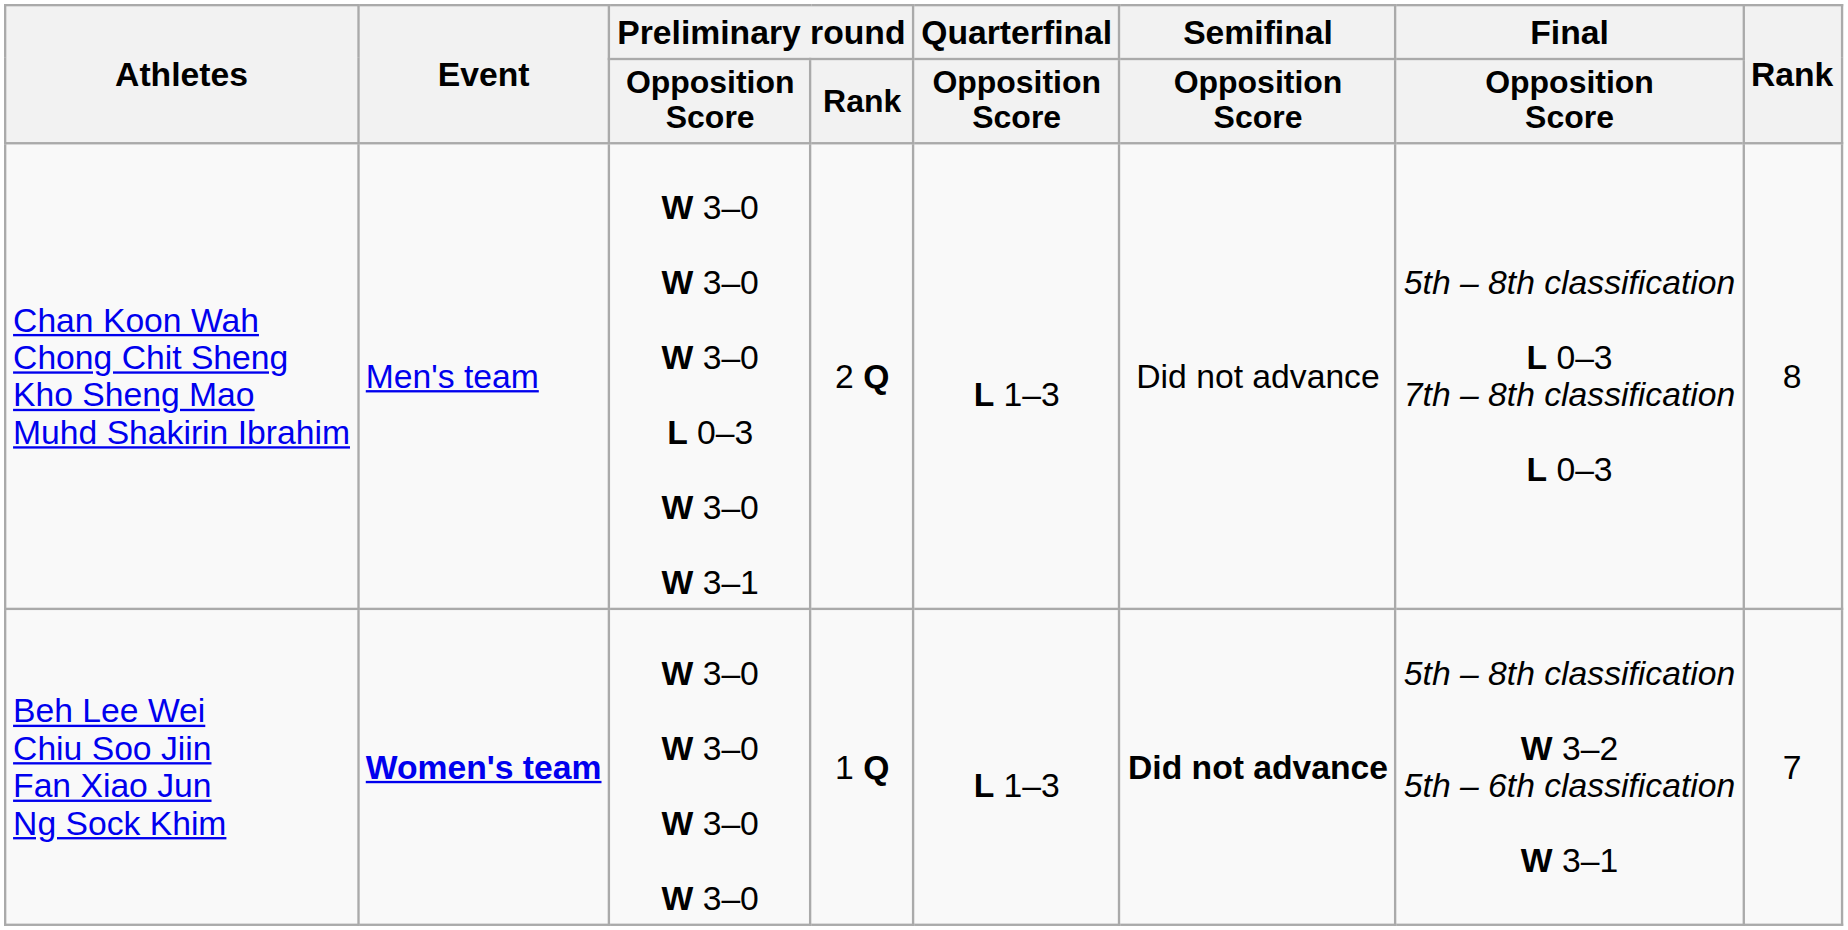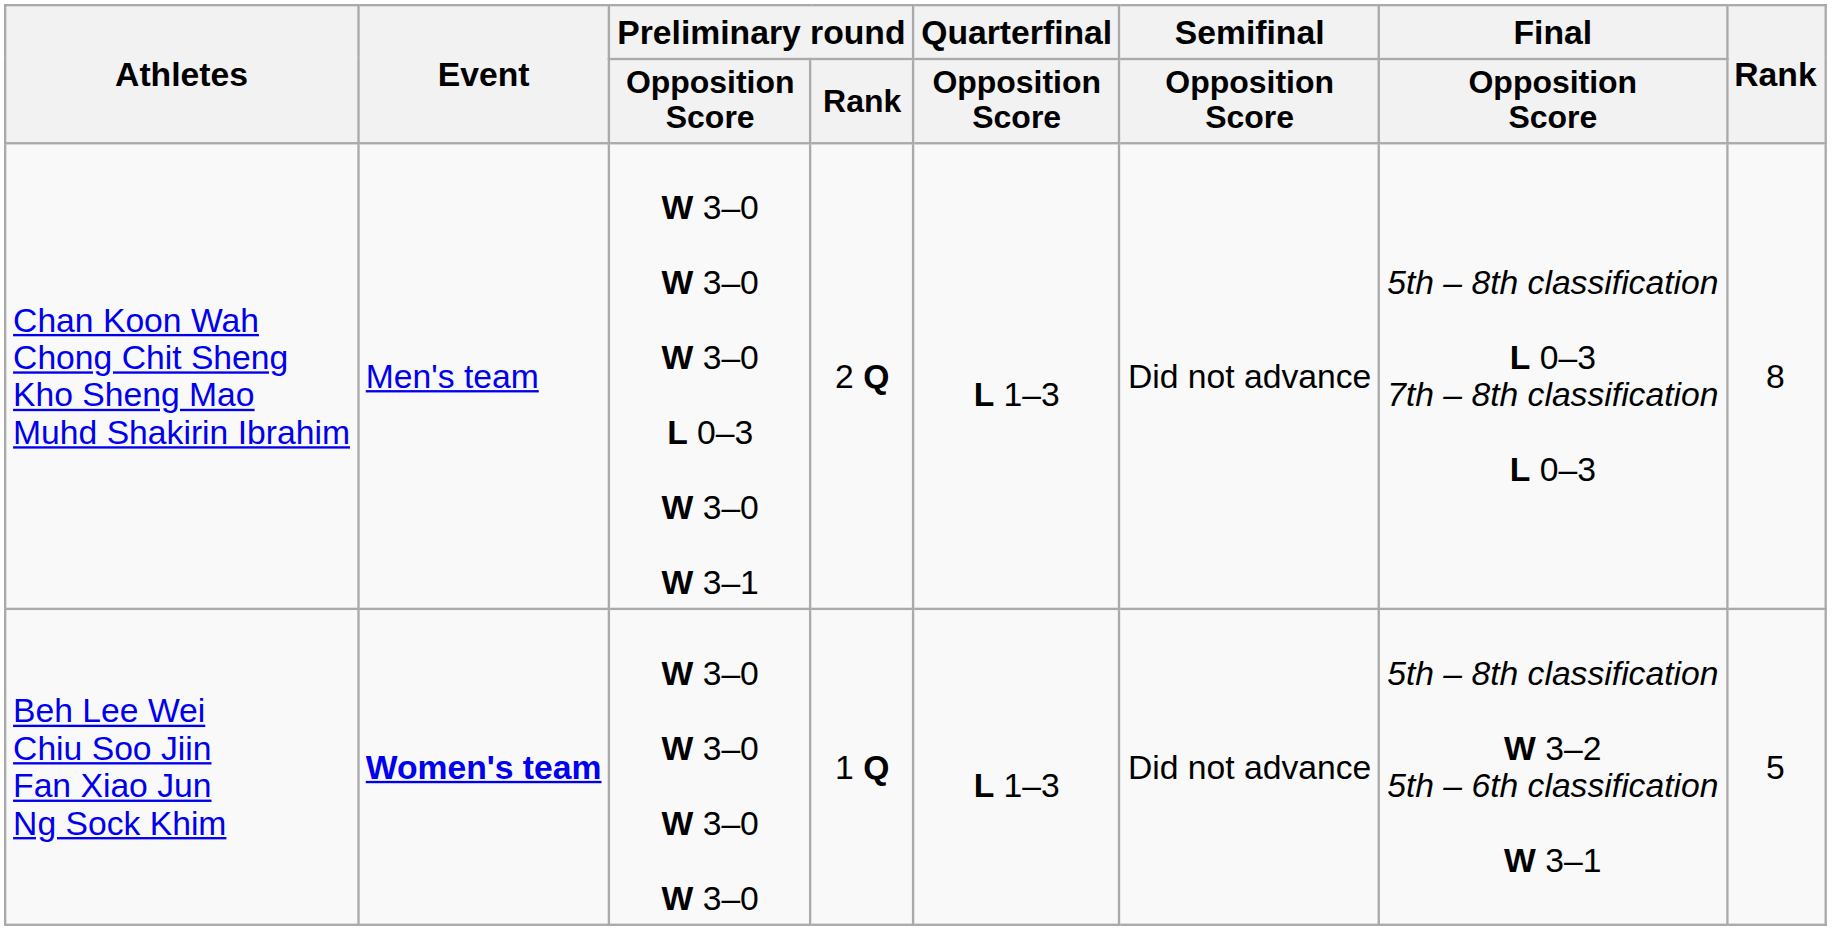 <table class="wikitable" style="font-size:90%">
 <tr>
 <th rowspan=2>Athletes</th>
 <th rowspan=2>Event</th>
 <th colspan=2>Preliminary round</th>
 <th>Quarterfinal</th>
 <th>Semifinal</th>
 <th>Final</th>
 <th rowspan=2>Rank</th>
 </tr>
 <tr style="font-size:95%">
 <th>Opposition<br>Score</th>
 <th>Rank</th>
 <th>Opposition<br>Score</th>
 <th>Opposition<br>Score</th>
 <th>Opposition<br>Score</th>
 </tr>
 <tr align=center>
 <td align=left><a href='#'>Chan Koon Wah</a><br><a href='#'>Chong Chit Sheng</a><br><a href='#'>Kho Sheng Mao</a><br><a href='#'>Muhd Shakirin Ibrahim</a></td>
 <td align=left><a href='#'>Men's team</a></td>
 <td><br><strong>W</strong> 3–0<br><br><strong>W</strong> 3–0<br><br><strong>W</strong> 3–0<br><br><strong>L</strong> 0–3<br><br><strong>W</strong> 3–0<br><br><strong>W</strong> 3–1</td>
 <td>2 <strong>Q</strong></td>
 <td><br><strong>L</strong> 1–3</td>
 <td>Did not advance</td>
 <td><em>5th – 8th classification</em><br><br><strong>L</strong> 0–3<br><em>7th – 8th classification</em><br><br><strong>L</strong> 0–3</td>
 <td>8</td>
 </tr>
 <tr align=center>
 <td align=left><a href='#'>Beh Lee Wei</a><br><a href='#'>Chiu Soo Jiin</a><br><a href='#'>Fan Xiao Jun</a><br><a href='#'>Ng Sock Khim</a></td>
 <td align=left><strong><a href='#'>Women's team</a></strong></td>
 <td><br><strong>W</strong> 3–0<br><br><strong>W</strong> 3–0<br><br><strong>W</strong> 3–0<br><br><strong>W</strong> 3–0</td>
 <td>1 <strong>Q</strong></td>
 <td><br><strong>L</strong> 1–3</td>
-<td><strong>Did not advance</strong></td>
+<td>Did not advance</td>
 <td><em>5th – 8th classification</em><br><br><strong>W</strong> 3–2<br><em>5th – 6th classification</em><br><br><strong>W</strong> 3–1</td>
-<td>7</td>
+<td>5</td>
 </tr>
 </table>
